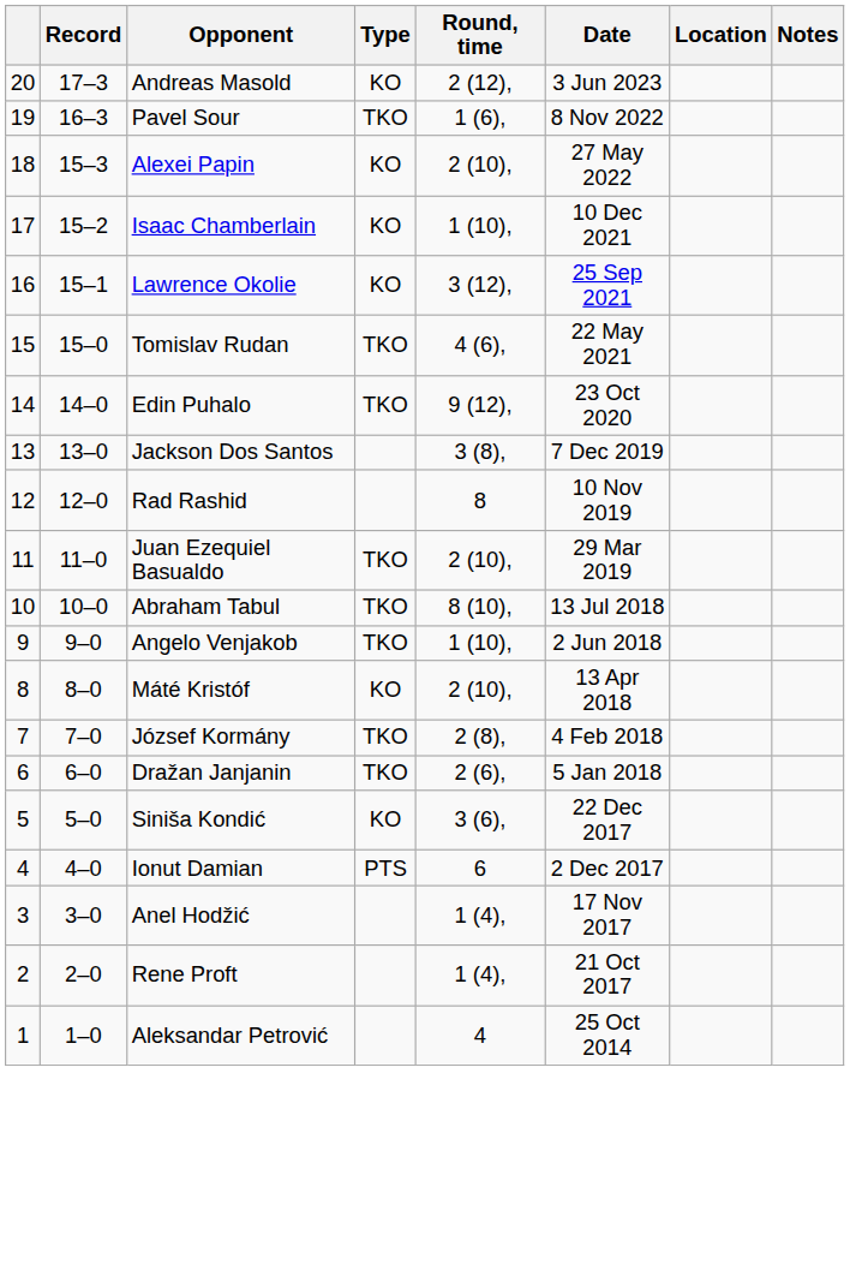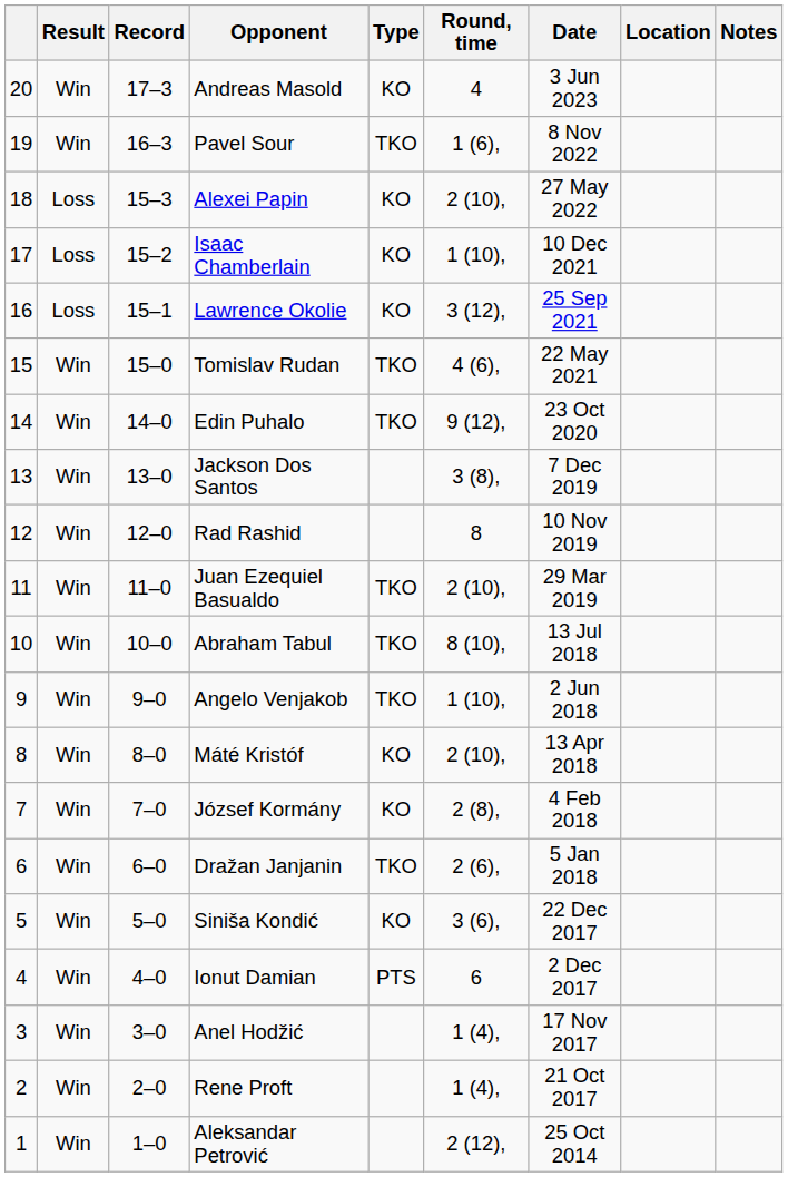 <table class="wikitable" style="text-align:center">
 <tr>
 <th></th>
+<th>Result</th>
 <th>Record</th>
 <th>Opponent</th>
 <th>Type</th>
 <th>Round, time</th>
 <th>Date</th>
 <th>Location</th>
 <th>Notes</th>
 </tr>
 <tr>
 <td>20</td>
+<td>Win</td>
 <td>17–3</td>
 <td align="left"> Andreas Masold</td>
 <td>KO</td>
-<td>2 (12), </td>
+<td>4</td>
 <td>3 Jun 2023</td>
 <td align="left"> </td>
 <td style="text-align:left;"></td>
 </tr>
 <tr>
 <td>19</td>
+<td>Win</td>
 <td>16–3</td>
 <td align="left"> Pavel Sour</td>
 <td>TKO</td>
 <td>1 (6), </td>
 <td>8 Nov 2022</td>
 <td align="left"> </td>
 <td></td>
 </tr>
 <tr>
 <td>18</td>
+<td>Loss</td>
 <td>15–3</td>
 <td align="left"> <a href='#'>Alexei Papin</a></td>
 <td>KO</td>
 <td>2 (10), </td>
 <td>27 May 2022</td>
 <td align="left"> </td>
 <td align="left"></td>
 </tr>
 <tr>
 <td>17</td>
+<td>Loss</td>
 <td>15–2</td>
 <td style="text-align:left;"> <a href='#'>Isaac Chamberlain</a></td>
 <td>KO</td>
 <td>1 (10), </td>
 <td>10 Dec 2021</td>
 <td style="text-align:left;"> </td>
 <td style="text-align:left;"></td>
 </tr>
 <tr>
 <td>16</td>
+<td>Loss</td>
 <td>15–1</td>
 <td style="text-align:left;"> <a href='#'>Lawrence Okolie</a></td>
 <td>KO</td>
 <td>3 (12), </td>
 <td><a href='#'>25 Sep 2021</a></td>
 <td style="text-align:left;"> </td>
 <td style="text-align:left;"></td>
 </tr>
 <tr>
 <td>15</td>
+<td>Win</td>
 <td>15–0</td>
 <td style="text-align:left;"> Tomislav Rudan</td>
 <td>TKO</td>
 <td>4 (6), </td>
 <td>22 May 2021</td>
 <td style="text-align:left;"> </td>
 <td></td>
 </tr>
 <tr>
 <td>14</td>
+<td>Win</td>
 <td>14–0</td>
 <td style="text-align:left;"> Edin Puhalo</td>
 <td>TKO</td>
 <td>9 (12), </td>
 <td>23 Oct 2020</td>
 <td style="text-align:left;"> </td>
 <td></td>
 </tr>
 <tr>
 <td>13</td>
+<td>Win</td>
 <td>13–0</td>
 <td style="text-align:left;"> Jackson Dos Santos</td>
 <td></td>
 <td>3 (8), </td>
 <td>7 Dec 2019</td>
 <td style="text-align:left;"> </td>
 <td></td>
 </tr>
 <tr>
 <td>12</td>
+<td>Win</td>
 <td>12–0</td>
 <td style="text-align:left;"> Rad Rashid</td>
 <td></td>
 <td>8</td>
 <td>10 Nov 2019</td>
 <td style="text-align:left;"> </td>
 <td></td>
 </tr>
 <tr>
 <td>11</td>
+<td>Win</td>
 <td>11–0</td>
 <td style="text-align:left;"> Juan Ezequiel Basualdo</td>
 <td>TKO</td>
 <td>2 (10), </td>
 <td>29 Mar 2019</td>
 <td style="text-align:left;"> </td>
 <td></td>
 </tr>
 <tr>
 <td>10</td>
+<td>Win</td>
 <td>10–0</td>
 <td style="text-align:left;"> Abraham Tabul</td>
 <td>TKO</td>
 <td>8 (10), </td>
 <td>13 Jul 2018</td>
 <td style="text-align:left;"> </td>
 <td></td>
 </tr>
 <tr>
 <td>9</td>
+<td>Win</td>
 <td>9–0</td>
 <td style="text-align:left;"> Angelo Venjakob</td>
 <td>TKO</td>
 <td>1 (10), </td>
 <td>2 Jun 2018</td>
 <td style="text-align:left;"> </td>
 <td style="text-align:left;"></td>
 </tr>
 <tr>
 <td>8</td>
+<td>Win</td>
 <td>8–0</td>
 <td style="text-align:left;"> Máté Kristóf</td>
 <td>KO</td>
 <td>2 (10), </td>
 <td>13 Apr 2018</td>
 <td style="text-align:left;"> </td>
 <td style="text-align:left;"></td>
 </tr>
 <tr>
 <td>7</td>
+<td>Win</td>
 <td>7–0</td>
 <td style="text-align:left;"> József Kormány</td>
-<td>TKO</td>
+<td>KO</td>
 <td>2 (8), </td>
 <td>4 Feb 2018</td>
 <td style="text-align:left;"> </td>
 <td></td>
 </tr>
 <tr>
 <td>6</td>
+<td>Win</td>
 <td>6–0</td>
 <td style="text-align:left;"> Dražan Janjanin</td>
 <td>TKO</td>
 <td>2 (6), </td>
 <td>5 Jan 2018</td>
 <td style="text-align:left;"> </td>
 <td></td>
 </tr>
 <tr>
 <td>5</td>
+<td>Win</td>
 <td>5–0</td>
 <td style="text-align:left;"> Siniša Kondić</td>
 <td>KO</td>
 <td>3 (6), </td>
 <td>22 Dec 2017</td>
 <td style="text-align:left;"> </td>
 <td></td>
 </tr>
 <tr>
 <td>4</td>
+<td>Win</td>
 <td>4–0</td>
 <td style="text-align:left;"> Ionut Damian</td>
 <td>PTS</td>
 <td>6</td>
 <td>2 Dec 2017</td>
 <td style="text-align:left;"> </td>
 <td></td>
 </tr>
 <tr>
 <td>3</td>
+<td>Win</td>
 <td>3–0</td>
 <td style="text-align:left;"> Anel Hodžić</td>
 <td></td>
 <td>1 (4), </td>
 <td>17 Nov 2017</td>
 <td style="text-align:left;"> </td>
 <td></td>
 </tr>
 <tr>
 <td>2</td>
+<td>Win</td>
 <td>2–0</td>
 <td style="text-align:left;"> Rene Proft</td>
 <td></td>
 <td>1 (4), </td>
 <td>21 Oct 2017</td>
 <td style="text-align:left;"> </td>
 <td></td>
 </tr>
 <tr>
 <td>1</td>
+<td>Win</td>
 <td>1–0</td>
 <td style="text-align:left;"> Aleksandar Petrović</td>
 <td></td>
-<td>4</td>
+<td>2 (12), </td>
 <td>25 Oct 2014</td>
 <td style="text-align:left;"> </td>
 <td></td>
 </tr>
 </table>
